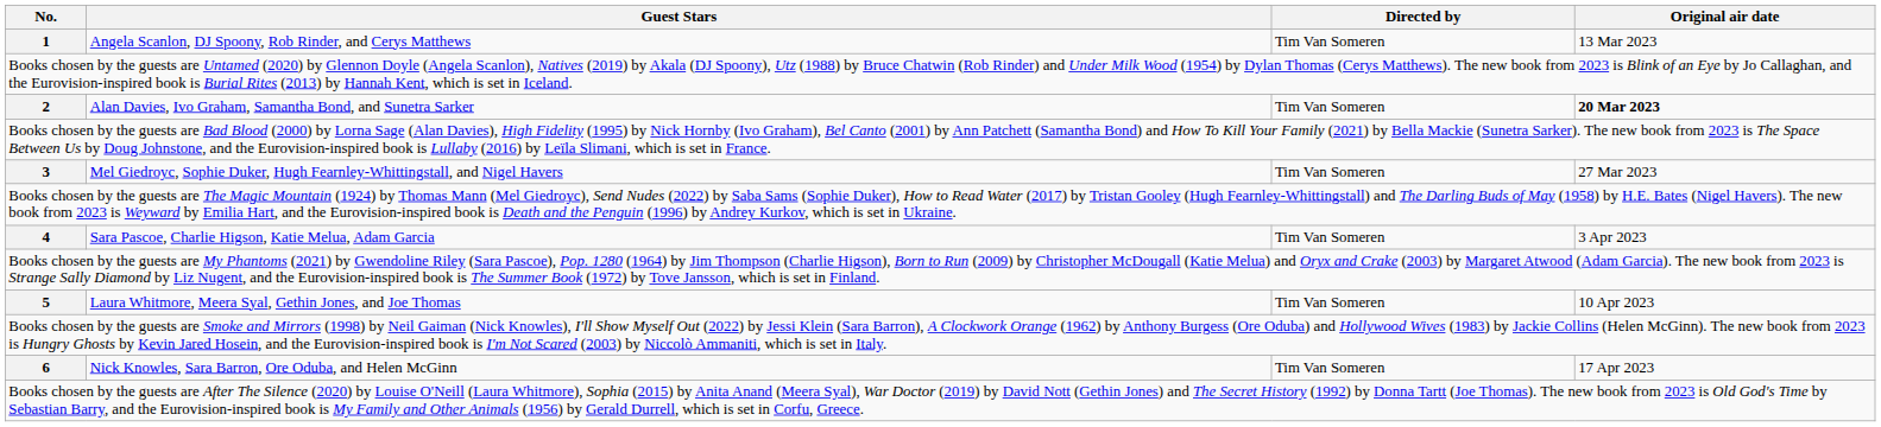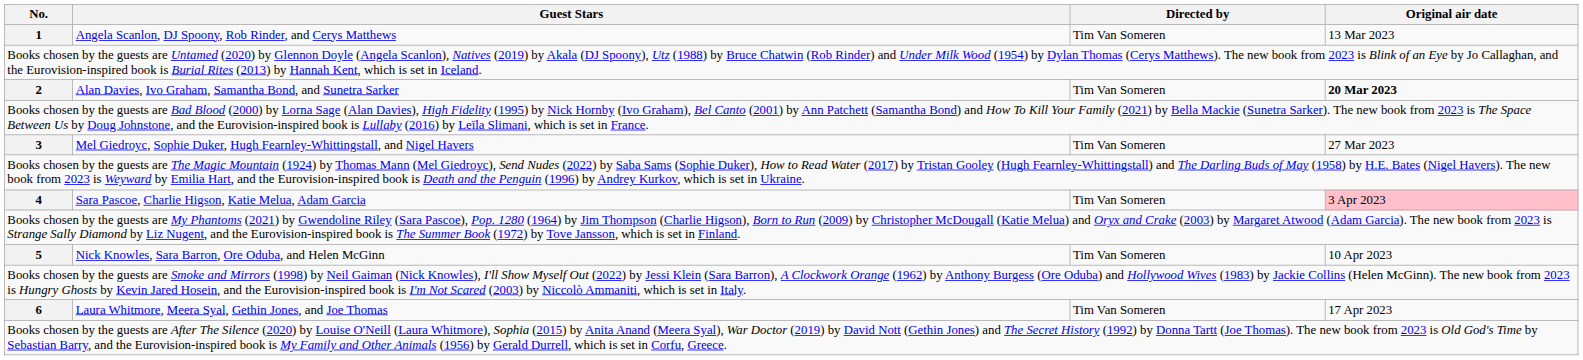 <table class="wikitable">
 <tr>
 <th>No.</th>
 <th>Guest Stars</th>
 <th>Directed by</th>
 <th>Original air date</th>
 </tr>
 <tr>
 <th rowspan="1">1</th>
 <td><a href='#'>Angela Scanlon</a>, <a href='#'>DJ Spoony</a>, <a href='#'>Rob Rinder</a>, and <a href='#'>Cerys Matthews</a></td>
 <td>Tim Van Someren</td>
 <td>13 Mar 2023</td>
 </tr>
 <tr>
 <td colspan="4">Books chosen by the guests are <em><a href='#'>Untamed</a></em> (<a href='#'>2020</a>) by <a href='#'>Glennon Doyle</a> (<a href='#'>Angela Scanlon</a>), <em><a href='#'>Natives</a></em> (<a href='#'>2019</a>) by <a href='#'>Akala</a> (<a href='#'>DJ Spoony</a>), <em><a href='#'>Utz</a></em> (<a href='#'>1988</a>) by <a href='#'>Bruce Chatwin</a> (<a href='#'>Rob Rinder</a>) and <em><a href='#'>Under Milk Wood</a></em> (<a href='#'>1954</a>) by <a href='#'>Dylan Thomas</a> (<a href='#'>Cerys Matthews</a>). The new book from <a href='#'>2023</a> is <em>Blink of an Eye</em> by Jo Callaghan, and the Eurovision-inspired book is <em><a href='#'>Burial Rites</a></em> (<a href='#'>2013</a>) by <a href='#'>Hannah Kent</a>, which is set in <a href='#'>Iceland</a>.</td>
 </tr>
 <tr>
 <th rowspan="1">2</th>
 <td><a href='#'>Alan Davies</a>, <a href='#'>Ivo Graham</a>, <a href='#'>Samantha Bond</a>, and <a href='#'>Sunetra Sarker</a></td>
 <td>Tim Van Someren</td>
 <td><strong>20 Mar 2023</strong></td>
 </tr>
 <tr>
 <td colspan="4">Books chosen by the guests are <em><a href='#'>Bad Blood</a></em> (<a href='#'>2000</a>) by <a href='#'>Lorna Sage</a> (<a href='#'>Alan Davies</a>), <em><a href='#'>High Fidelity</a></em> (<a href='#'>1995</a>) by <a href='#'>Nick Hornby</a> (<a href='#'>Ivo Graham</a>), <em><a href='#'>Bel Canto</a></em> (<a href='#'>2001</a>) by <a href='#'>Ann Patchett</a> (<a href='#'>Samantha Bond</a>) and <em>How To Kill Your Family</em> (<a href='#'>2021</a>) by <a href='#'>Bella Mackie</a> (<a href='#'>Sunetra Sarker</a>). The new book from <a href='#'>2023</a> is <em>The Space Between Us</em> by <a href='#'>Doug Johnstone</a>, and the Eurovision-inspired book is <em><a href='#'>Lullaby</a></em> (<a href='#'>2016</a>) by <a href='#'>Leïla Slimani</a>, which is set in <a href='#'>France</a>.</td>
 </tr>
 <tr>
 <th rowspan="1">3</th>
 <td><a href='#'>Mel Giedroyc</a>, <a href='#'>Sophie Duker</a>, <a href='#'>Hugh Fearnley-Whittingstall</a>, and <a href='#'>Nigel Havers</a></td>
 <td>Tim Van Someren</td>
 <td>27 Mar 2023</td>
 </tr>
 <tr>
 <td colspan="4">Books chosen by the guests are <em><a href='#'>The Magic Mountain</a></em> (<a href='#'>1924</a>) by <a href='#'>Thomas Mann</a> (<a href='#'>Mel Giedroyc</a>), <em>Send Nudes</em> (<a href='#'>2022</a>) by <a href='#'>Saba Sams</a> (<a href='#'>Sophie Duker</a>), <em>How to Read Water</em> (<a href='#'>2017</a>) by <a href='#'>Tristan Gooley</a> (<a href='#'>Hugh Fearnley-Whittingstall</a>) and <em><a href='#'>The Darling Buds of May</a></em> (<a href='#'>1958</a>) by <a href='#'>H.E. Bates</a> (<a href='#'>Nigel Havers</a>). The new book from <a href='#'>2023</a> is <em><a href='#'>Weyward</a></em> by <a href='#'>Emilia Hart</a>, and the Eurovision-inspired book is <em><a href='#'>Death and the Penguin</a></em> (<a href='#'>1996</a>) by <a href='#'>Andrey Kurkov</a>, which is set in <a href='#'>Ukraine</a>.</td>
 </tr>
 <tr>
 <th rowspan="1">4</th>
 <td><a href='#'>Sara Pascoe</a>, <a href='#'>Charlie Higson</a>, <a href='#'>Katie Melua</a>, <a href='#'>Adam Garcia</a></td>
 <td>Tim Van Someren</td>
-<td>3 Apr 2023</td>
+<td style="background: pink;">3 Apr 2023</td>
 </tr>
 <tr>
 <td colspan="4">Books chosen by the guests are <em><a href='#'>My Phantoms</a></em> (<a href='#'>2021</a>) by <a href='#'>Gwendoline Riley</a> (<a href='#'>Sara Pascoe</a>), <em><a href='#'>Pop. 1280</a></em> (<a href='#'>1964</a>) by <a href='#'>Jim Thompson</a> (<a href='#'>Charlie Higson</a>), <em><a href='#'>Born to Run</a></em> (<a href='#'>2009</a>) by <a href='#'>Christopher McDougall</a> (<a href='#'>Katie Melua</a>) and <em><a href='#'>Oryx and Crake</a></em> (<a href='#'>2003</a>) by <a href='#'>Margaret Atwood</a> (<a href='#'>Adam Garcia</a>). The new book from <a href='#'>2023</a> is <em>Strange Sally Diamond</em> by <a href='#'>Liz Nugent</a>, and the Eurovision-inspired book is <em><a href='#'>The Summer Book</a></em> (<a href='#'>1972</a>) by <a href='#'>Tove Jansson</a>, which is set in <a href='#'>Finland</a>.</td>
 </tr>
 <tr>
 <th rowspan="1">5</th>
-<td><a href='#'>Laura Whitmore</a>, <a href='#'>Meera Syal</a>, <a href='#'>Gethin Jones</a>, and <a href='#'>Joe Thomas</a></td>
+<td><a href='#'>Nick Knowles</a>, <a href='#'>Sara Barron</a>, <a href='#'>Ore Oduba</a>, and Helen McGinn</td>
 <td>Tim Van Someren</td>
 <td>10 Apr 2023</td>
 </tr>
 <tr>
 <td colspan="4">Books chosen by the guests are <em><a href='#'>Smoke and Mirrors</a></em> (<a href='#'>1998</a>) by <a href='#'>Neil Gaiman</a> (<a href='#'>Nick Knowles</a>), <em>I'll Show Myself Out</em> (<a href='#'>2022</a>) by <a href='#'>Jessi Klein</a> (<a href='#'>Sara Barron</a>), <em><a href='#'>A Clockwork Orange</a></em> (<a href='#'>1962</a>) by <a href='#'>Anthony Burgess</a> (<a href='#'>Ore Oduba</a>) and <em><a href='#'>Hollywood Wives</a></em> (<a href='#'>1983</a>) by <a href='#'>Jackie Collins</a> (Helen McGinn). The new book from <a href='#'>2023</a> is <em>Hungry Ghosts</em> by <a href='#'>Kevin Jared Hosein</a>, and the Eurovision-inspired book is <em><a href='#'>I'm Not Scared</a></em> (<a href='#'>2003</a>) by <a href='#'>Niccolò Ammaniti</a>, which is set in <a href='#'>Italy</a>.</td>
 </tr>
 <tr>
 <th rowspan="1">6</th>
-<td><a href='#'>Nick Knowles</a>, <a href='#'>Sara Barron</a>, <a href='#'>Ore Oduba</a>, and Helen McGinn</td>
+<td><a href='#'>Laura Whitmore</a>, <a href='#'>Meera Syal</a>, <a href='#'>Gethin Jones</a>, and <a href='#'>Joe Thomas</a></td>
 <td>Tim Van Someren</td>
 <td>17 Apr 2023</td>
 </tr>
 <tr>
 <td colspan="4">Books chosen by the guests are <em>After The Silence</em> (<a href='#'>2020</a>) by <a href='#'>Louise O'Neill</a> (<a href='#'>Laura Whitmore</a>), <em>Sophia</em> (<a href='#'>2015</a>) by <a href='#'>Anita Anand</a> (<a href='#'>Meera Syal</a>), <em>War Doctor</em> (<a href='#'>2019</a>) by <a href='#'>David Nott</a> (<a href='#'>Gethin Jones</a>) and <em><a href='#'>The Secret History</a></em> (<a href='#'>1992</a>) by <a href='#'>Donna Tartt</a> (<a href='#'>Joe Thomas</a>). The new book from <a href='#'>2023</a> is <em>Old God's Time</em> by <a href='#'>Sebastian Barry</a>, and the Eurovision-inspired book is <em><a href='#'>My Family and Other Animals</a></em> (<a href='#'>1956</a>) by <a href='#'>Gerald Durrell</a>, which is set in <a href='#'>Corfu</a>, <a href='#'>Greece</a>.</td>
 </tr>
 </table>
